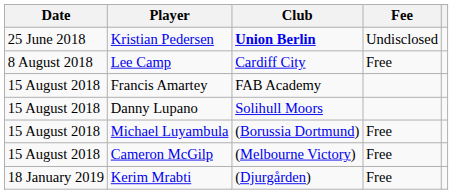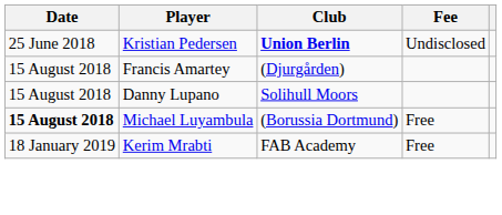 <table class="wikitable" style=text-align: left>
 <tr>
 <th>Date</th>
 <th>Player</th>
 <th>Club</th>
 <th>Fee</th>
 <th></th>
 </tr>
 <tr>
 <td>25 June 2018</td>
 <td><a href='#'>Kristian Pedersen</a></td>
 <td><strong><a href='#'>Union Berlin</a></strong></td>
 <td>Undisclosed</td>
 <td style=text-align:center></td>
 </tr>
 <tr>
-<td>8 August 2018</td>
-<td><a href='#'>Lee Camp</a></td>
-<td><a href='#'>Cardiff City</a></td>
-<td>Free</td>
-<td style=text-align:center></td>
-</tr>
-<tr>
 <td>15 August 2018</td>
 <td>Francis Amartey</td>
-<td>FAB Academy</td>
+<td>(<a href='#'>Djurgården</a>)</td>
 <td></td>
 <td style=text-align:center></td>
 </tr>
 <tr>
 <td>15 August 2018</td>
 <td>Danny Lupano</td>
 <td><a href='#'>Solihull Moors</a></td>
 <td></td>
 <td style=text-align:center></td>
 </tr>
 <tr>
-<td>15 August 2018</td>
+<td><strong>15 August 2018</strong></td>
 <td><a href='#'>Michael Luyambula</a></td>
 <td>(<a href='#'>Borussia Dortmund</a>)</td>
 <td>Free</td>
 <td style=text-align:center></td>
 </tr>
 <tr>
-<td>15 August 2018</td>
-<td><a href='#'>Cameron McGilp</a></td>
-<td>(<a href='#'>Melbourne Victory</a>)</td>
-<td>Free</td>
-<td style=text-align:center></td>
-</tr>
-<tr>
 <td>18 January 2019</td>
 <td><a href='#'>Kerim Mrabti</a></td>
-<td>(<a href='#'>Djurgården</a>)</td>
+<td>FAB Academy</td>
 <td>Free</td>
 <td style=text-align:center></td>
 </tr>
 </table>
